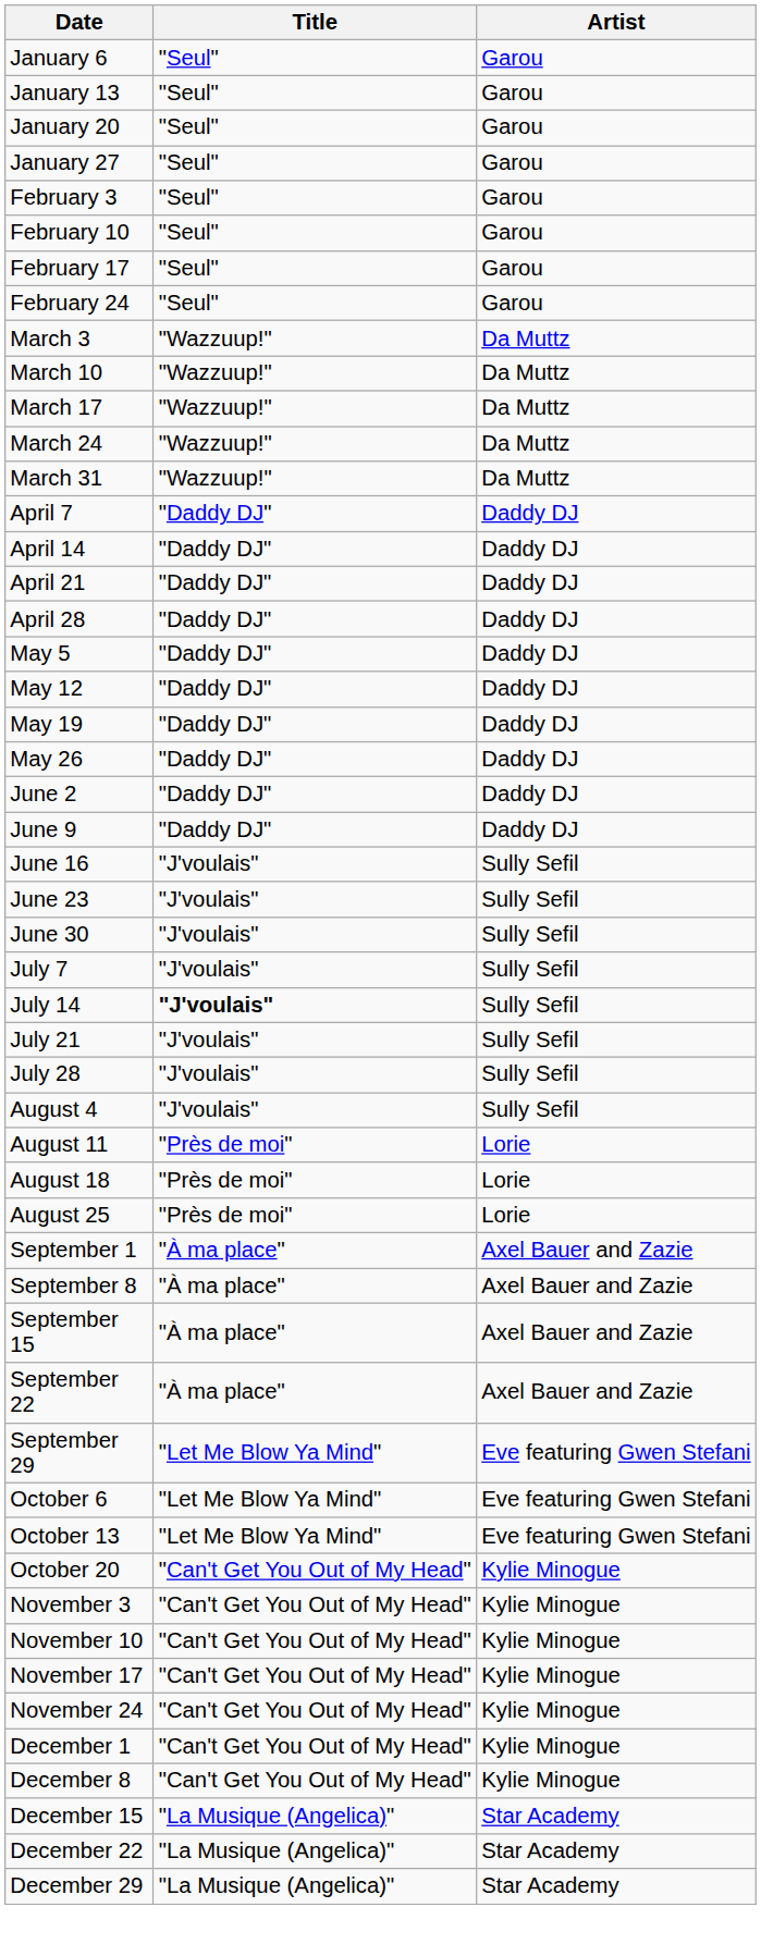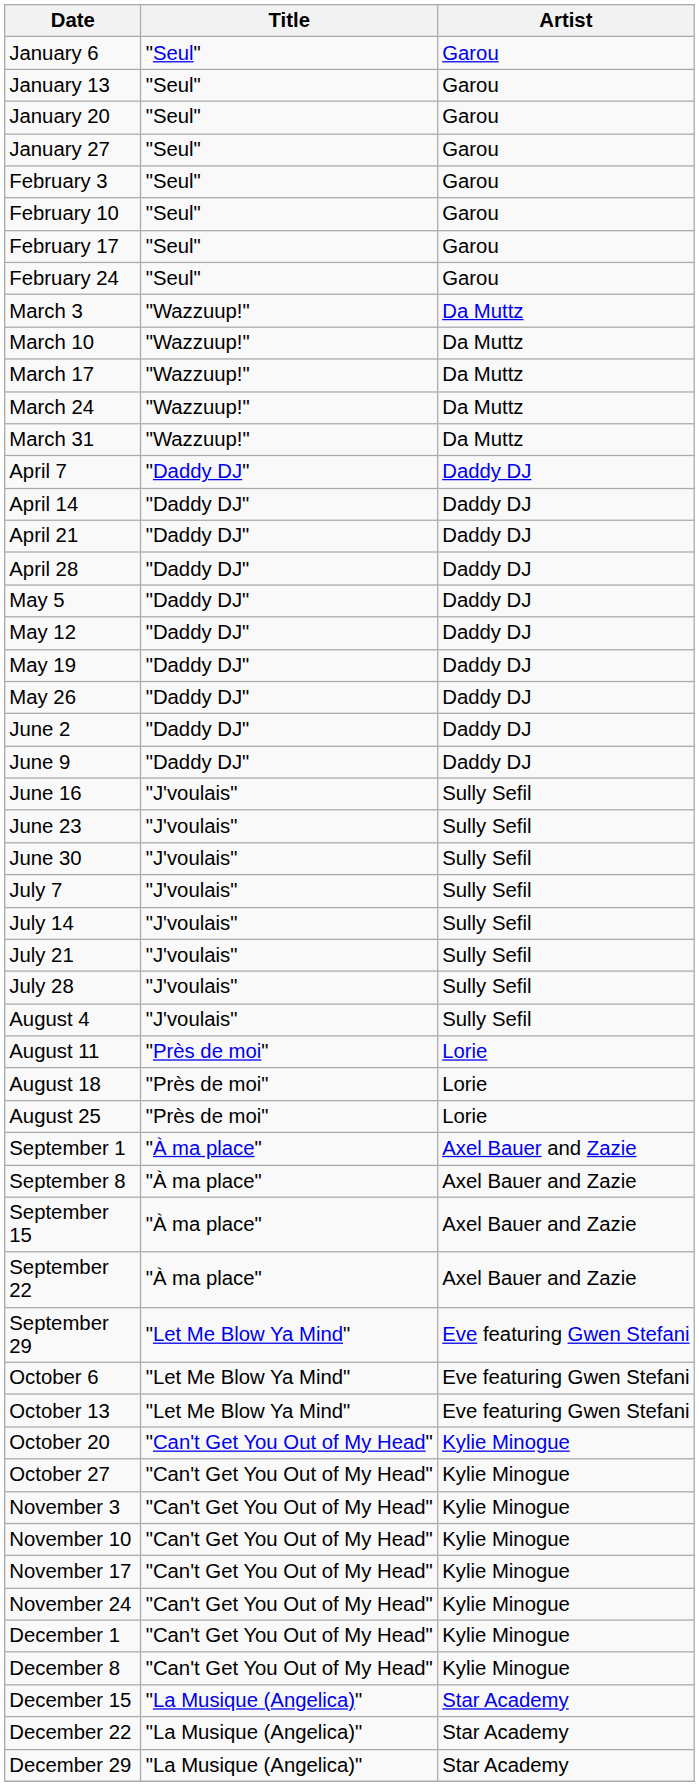 <table class="wikitable">
 <tr>
 <th width="100px">Date</th>
 <th>Title</th>
 <th>Artist</th>
 </tr>
 <tr>
 <td>January 6</td>
 <td>"<a href='#'>Seul</a>"</td>
 <td><a href='#'>Garou</a></td>
 </tr>
 <tr>
 <td>January 13</td>
 <td>"Seul"</td>
 <td>Garou</td>
 </tr>
 <tr>
 <td>January 20</td>
 <td>"Seul"</td>
 <td>Garou</td>
 </tr>
 <tr>
 <td>January 27</td>
 <td>"Seul"</td>
 <td>Garou</td>
 </tr>
 <tr>
 <td>February 3</td>
 <td>"Seul"</td>
 <td>Garou</td>
 </tr>
 <tr>
 <td>February 10</td>
 <td>"Seul"</td>
 <td>Garou</td>
 </tr>
 <tr>
 <td>February 17</td>
 <td>"Seul"</td>
 <td>Garou</td>
 </tr>
 <tr>
 <td>February 24</td>
 <td>"Seul"</td>
 <td>Garou</td>
 </tr>
 <tr>
 <td>March 3</td>
 <td>"Wazzuup!"</td>
 <td><a href='#'>Da Muttz</a></td>
 </tr>
 <tr>
 <td>March 10</td>
 <td>"Wazzuup!"</td>
 <td>Da Muttz</td>
 </tr>
 <tr>
 <td>March 17</td>
 <td>"Wazzuup!"</td>
 <td>Da Muttz</td>
 </tr>
 <tr>
 <td>March 24</td>
 <td>"Wazzuup!"</td>
 <td>Da Muttz</td>
 </tr>
 <tr>
 <td>March 31</td>
 <td>"Wazzuup!"</td>
 <td>Da Muttz</td>
 </tr>
 <tr>
 <td>April 7</td>
 <td>"<a href='#'>Daddy DJ</a>"</td>
 <td><a href='#'>Daddy DJ</a></td>
 </tr>
 <tr>
 <td>April 14</td>
 <td>"Daddy DJ"</td>
 <td>Daddy DJ</td>
 </tr>
 <tr>
 <td>April 21</td>
 <td>"Daddy DJ"</td>
 <td>Daddy DJ</td>
 </tr>
 <tr>
 <td>April 28</td>
 <td>"Daddy DJ"</td>
 <td>Daddy DJ</td>
 </tr>
 <tr>
 <td>May 5</td>
 <td>"Daddy DJ"</td>
 <td>Daddy DJ</td>
 </tr>
 <tr>
 <td>May 12</td>
 <td>"Daddy DJ"</td>
 <td>Daddy DJ</td>
 </tr>
 <tr>
 <td>May 19</td>
 <td>"Daddy DJ"</td>
 <td>Daddy DJ</td>
 </tr>
 <tr>
 <td>May 26</td>
 <td>"Daddy DJ"</td>
 <td>Daddy DJ</td>
 </tr>
 <tr>
 <td>June 2</td>
 <td>"Daddy DJ"</td>
 <td>Daddy DJ</td>
 </tr>
 <tr>
 <td>June 9</td>
 <td>"Daddy DJ"</td>
 <td>Daddy DJ</td>
 </tr>
 <tr>
 <td>June 16</td>
 <td>"J'voulais"</td>
 <td>Sully Sefil</td>
 </tr>
 <tr>
 <td>June 23</td>
 <td>"J'voulais"</td>
 <td>Sully Sefil</td>
 </tr>
 <tr>
 <td>June 30</td>
 <td>"J'voulais"</td>
 <td>Sully Sefil</td>
 </tr>
 <tr>
 <td>July 7</td>
 <td>"J'voulais"</td>
 <td>Sully Sefil</td>
 </tr>
 <tr>
 <td>July 14</td>
-<td><strong>"J'voulais"</strong></td>
+<td>"J'voulais"</td>
 <td>Sully Sefil</td>
 </tr>
 <tr>
 <td>July 21</td>
 <td>"J'voulais"</td>
 <td>Sully Sefil</td>
 </tr>
 <tr>
 <td>July 28</td>
 <td>"J'voulais"</td>
 <td>Sully Sefil</td>
 </tr>
 <tr>
 <td>August 4</td>
 <td>"J'voulais"</td>
 <td>Sully Sefil</td>
 </tr>
 <tr>
 <td>August 11</td>
 <td>"<a href='#'>Près de moi</a>"</td>
 <td><a href='#'>Lorie</a></td>
 </tr>
 <tr>
 <td>August 18</td>
 <td>"Près de moi"</td>
 <td>Lorie</td>
 </tr>
 <tr>
 <td>August 25</td>
 <td>"Près de moi"</td>
 <td>Lorie</td>
 </tr>
 <tr>
 <td>September 1</td>
 <td>"<a href='#'>À ma place</a>"</td>
 <td><a href='#'>Axel Bauer</a> and <a href='#'>Zazie</a></td>
 </tr>
 <tr>
 <td>September 8</td>
 <td>"À ma place"</td>
 <td>Axel Bauer and Zazie</td>
 </tr>
 <tr>
 <td>September 15</td>
 <td>"À ma place"</td>
 <td>Axel Bauer and Zazie</td>
 </tr>
 <tr>
 <td>September 22</td>
 <td>"À ma place"</td>
 <td>Axel Bauer and Zazie</td>
 </tr>
 <tr>
 <td>September 29</td>
 <td>"<a href='#'>Let Me Blow Ya Mind</a>"</td>
 <td><a href='#'>Eve</a> featuring <a href='#'>Gwen Stefani</a></td>
 </tr>
 <tr>
 <td>October 6</td>
 <td>"Let Me Blow Ya Mind"</td>
 <td>Eve featuring Gwen Stefani</td>
 </tr>
 <tr>
 <td>October 13</td>
 <td>"Let Me Blow Ya Mind"</td>
 <td>Eve featuring Gwen Stefani</td>
 </tr>
 <tr>
 <td>October 20</td>
 <td>"<a href='#'>Can't Get You Out of My Head</a>"</td>
 <td><a href='#'>Kylie Minogue</a></td>
 </tr>
 <tr>
+<td>October 27</td>
+<td>"Can't Get You Out of My Head"</td>
+<td>Kylie Minogue</td>
+</tr>
+<tr>
 <td>November 3</td>
 <td>"Can't Get You Out of My Head"</td>
 <td>Kylie Minogue</td>
 </tr>
 <tr>
 <td>November 10</td>
 <td>"Can't Get You Out of My Head"</td>
 <td>Kylie Minogue</td>
 </tr>
 <tr>
 <td>November 17</td>
 <td>"Can't Get You Out of My Head"</td>
 <td>Kylie Minogue</td>
 </tr>
 <tr>
 <td>November 24</td>
 <td>"Can't Get You Out of My Head"</td>
 <td>Kylie Minogue</td>
 </tr>
 <tr>
 <td>December 1</td>
 <td>"Can't Get You Out of My Head"</td>
 <td>Kylie Minogue</td>
 </tr>
 <tr>
 <td>December 8</td>
 <td>"Can't Get You Out of My Head"</td>
 <td>Kylie Minogue</td>
 </tr>
 <tr>
 <td>December 15</td>
 <td>"<a href='#'>La Musique (Angelica)</a>"</td>
 <td><a href='#'>Star Academy</a></td>
 </tr>
 <tr>
 <td>December 22</td>
 <td>"La Musique (Angelica)"</td>
 <td>Star Academy</td>
 </tr>
 <tr>
 <td>December 29</td>
 <td>"La Musique (Angelica)"</td>
 <td>Star Academy</td>
 </tr>
 <tr>
 </tr>
 </table>
